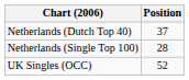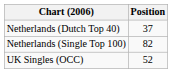 <table class="wikitable sortable plainrowheaders">
 <tr>
 <th scope="col">Chart (2006)</th>
 <th scope="col">Position</th>
 </tr>
 <tr>
 <td>Netherlands (Dutch Top 40)</td>
 <td align="center">37</td>
 </tr>
 <tr>
 <td>Netherlands (Single Top 100)</td>
-<td align="center">28</td>
+<td align="center">82</td>
 </tr>
 <tr>
 <td>UK Singles (OCC)</td>
 <td align="center">52</td>
 </tr>
 </table>
